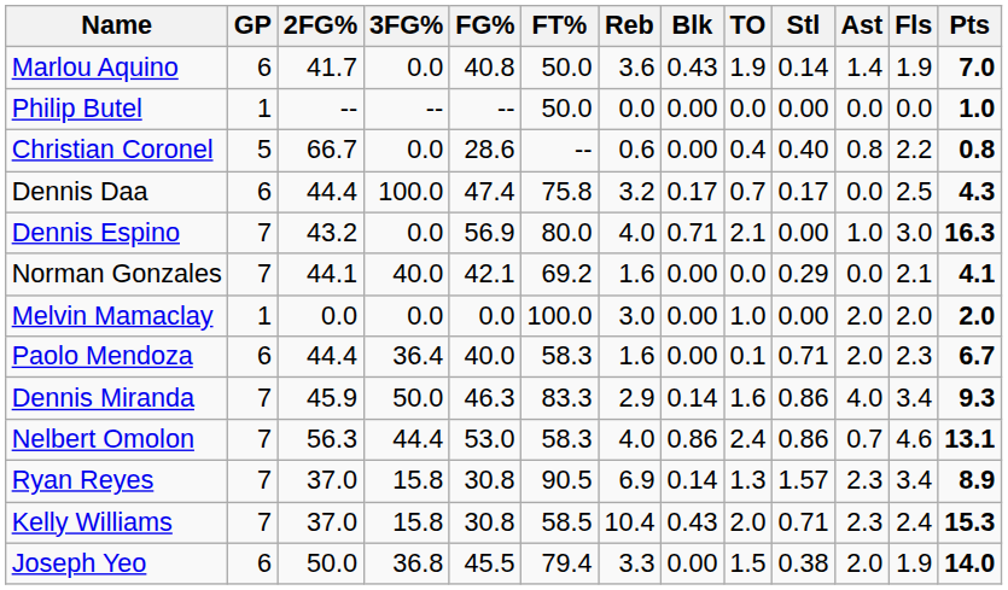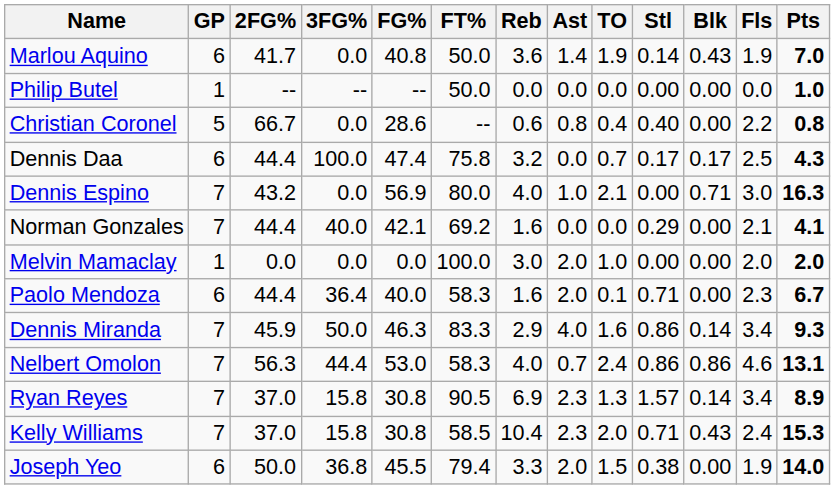 <table class="wikitable sortable" style="text-align:right;">
 <tr>
 <th>Name</th>
 <th>GP</th>
 <th>2FG%</th>
 <th>3FG%</th>
 <th>FG%</th>
 <th>FT%</th>
 <th>Reb</th>
-<th>Blk</th>
+<th>Ast</th>
 <th>TO</th>
 <th>Stl</th>
-<th>Ast</th>
+<th>Blk</th>
 <th>Fls</th>
 <th>Pts</th>
 </tr>
 <tr>
 <td align=left><a href='#'>Marlou Aquino</a></td>
 <td>6</td>
 <td>41.7</td>
 <td>0.0</td>
 <td>40.8</td>
 <td>50.0</td>
 <td>3.6</td>
-<td>0.43</td>
+<td>1.4</td>
 <td>1.9</td>
 <td>0.14</td>
-<td>1.4</td>
+<td>0.43</td>
 <td>1.9</td>
 <td><strong>7.0</strong></td>
 </tr>
 <tr>
 <td align=left><a href='#'>Philip Butel</a></td>
 <td>1</td>
 <td>--</td>
 <td>--</td>
 <td>--</td>
 <td>50.0</td>
 <td>0.0</td>
-<td>0.00</td>
+<td>0.0</td>
 <td>0.0</td>
 <td>0.00</td>
-<td>0.0</td>
+<td>0.00</td>
 <td>0.0</td>
 <td><strong>1.0</strong></td>
 </tr>
 <tr>
 <td align=left><a href='#'>Christian Coronel</a></td>
 <td>5</td>
 <td>66.7</td>
 <td>0.0</td>
 <td>28.6</td>
 <td>--</td>
 <td>0.6</td>
-<td>0.00</td>
+<td>0.8</td>
 <td>0.4</td>
 <td>0.40</td>
-<td>0.8</td>
+<td>0.00</td>
 <td>2.2</td>
 <td><strong>0.8</strong></td>
 </tr>
 <tr>
 <td align=left>Dennis Daa</td>
 <td>6</td>
 <td>44.4</td>
 <td>100.0</td>
 <td>47.4</td>
 <td>75.8</td>
 <td>3.2</td>
-<td>0.17</td>
+<td>0.0</td>
 <td>0.7</td>
 <td>0.17</td>
-<td>0.0</td>
+<td>0.17</td>
 <td>2.5</td>
 <td><strong>4.3</strong></td>
 </tr>
 <tr>
 <td align=left><a href='#'>Dennis Espino</a></td>
 <td>7</td>
 <td>43.2</td>
 <td>0.0</td>
 <td>56.9</td>
 <td>80.0</td>
 <td>4.0</td>
-<td>0.71</td>
+<td>1.0</td>
 <td>2.1</td>
 <td>0.00</td>
-<td>1.0</td>
+<td>0.71</td>
 <td>3.0</td>
 <td><strong>16.3</strong></td>
 </tr>
 <tr>
 <td align=left>Norman Gonzales</td>
 <td>7</td>
-<td>44.1</td>
+<td>44.4</td>
 <td>40.0</td>
 <td>42.1</td>
 <td>69.2</td>
 <td>1.6</td>
-<td>0.00</td>
+<td>0.0</td>
 <td>0.0</td>
 <td>0.29</td>
-<td>0.0</td>
+<td>0.00</td>
 <td>2.1</td>
 <td><strong>4.1</strong></td>
 </tr>
 <tr>
 <td align=left><a href='#'>Melvin Mamaclay</a></td>
 <td>1</td>
 <td>0.0</td>
 <td>0.0</td>
 <td>0.0</td>
 <td>100.0</td>
 <td>3.0</td>
-<td>0.00</td>
+<td>2.0</td>
 <td>1.0</td>
 <td>0.00</td>
-<td>2.0</td>
+<td>0.00</td>
 <td>2.0</td>
 <td><strong>2.0</strong></td>
 </tr>
 <tr>
 <td align=left><a href='#'>Paolo Mendoza</a></td>
 <td>6</td>
 <td>44.4</td>
 <td>36.4</td>
 <td>40.0</td>
 <td>58.3</td>
 <td>1.6</td>
-<td>0.00</td>
+<td>2.0</td>
 <td>0.1</td>
 <td>0.71</td>
-<td>2.0</td>
+<td>0.00</td>
 <td>2.3</td>
 <td><strong>6.7</strong></td>
 </tr>
 <tr>
 <td align=left><a href='#'>Dennis Miranda</a></td>
 <td>7</td>
 <td>45.9</td>
 <td>50.0</td>
 <td>46.3</td>
 <td>83.3</td>
 <td>2.9</td>
-<td>0.14</td>
+<td>4.0</td>
 <td>1.6</td>
 <td>0.86</td>
-<td>4.0</td>
+<td>0.14</td>
 <td>3.4</td>
 <td><strong>9.3</strong></td>
 </tr>
 <tr>
 <td align=left><a href='#'>Nelbert Omolon</a></td>
 <td>7</td>
 <td>56.3</td>
 <td>44.4</td>
 <td>53.0</td>
 <td>58.3</td>
 <td>4.0</td>
-<td>0.86</td>
+<td>0.7</td>
 <td>2.4</td>
 <td>0.86</td>
-<td>0.7</td>
+<td>0.86</td>
 <td>4.6</td>
 <td><strong>13.1</strong></td>
 </tr>
 <tr>
 <td align=left><a href='#'>Ryan Reyes</a></td>
 <td>7</td>
 <td>37.0</td>
 <td>15.8</td>
 <td>30.8</td>
 <td>90.5</td>
 <td>6.9</td>
-<td>0.14</td>
+<td>2.3</td>
 <td>1.3</td>
 <td>1.57</td>
-<td>2.3</td>
+<td>0.14</td>
 <td>3.4</td>
 <td><strong>8.9</strong></td>
 </tr>
 <tr>
 <td align=left><a href='#'>Kelly Williams</a></td>
 <td>7</td>
 <td>37.0</td>
 <td>15.8</td>
 <td>30.8</td>
 <td>58.5</td>
 <td>10.4</td>
-<td>0.43</td>
+<td>2.3</td>
 <td>2.0</td>
 <td>0.71</td>
-<td>2.3</td>
+<td>0.43</td>
 <td>2.4</td>
 <td><strong>15.3</strong></td>
 </tr>
 <tr>
 <td align=left><a href='#'>Joseph Yeo</a></td>
 <td>6</td>
 <td>50.0</td>
 <td>36.8</td>
 <td>45.5</td>
 <td>79.4</td>
 <td>3.3</td>
-<td>0.00</td>
+<td>2.0</td>
 <td>1.5</td>
 <td>0.38</td>
-<td>2.0</td>
+<td>0.00</td>
 <td>1.9</td>
 <td><strong>14.0</strong></td>
 </tr>
 </table>
